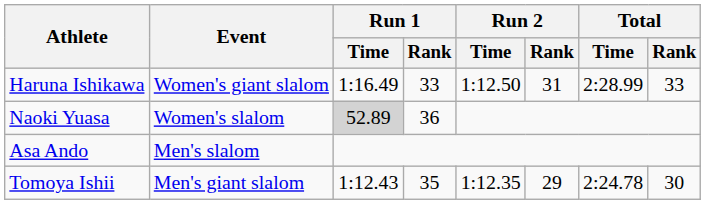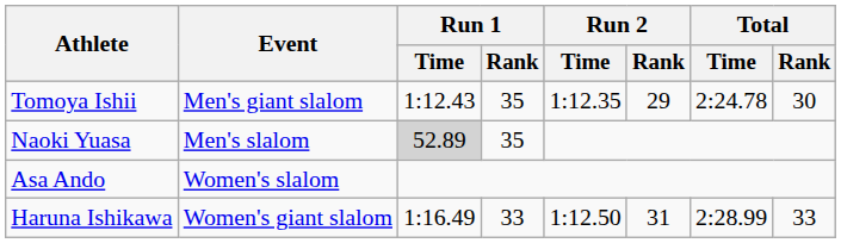 <table class="wikitable" style="font-size:90%">
 <tr>
 <th rowspan=2>Athlete</th>
 <th rowspan=2>Event</th>
 <th colspan=2>Run 1</th>
 <th colspan=2>Run 2</th>
 <th colspan=2>Total</th>
 </tr>
 <tr style="font-size:95%">
 <th>Time</th>
 <th>Rank</th>
 <th>Time</th>
 <th>Rank</th>
 <th>Time</th>
 <th>Rank</th>
 </tr>
 <tr align=center>
+<td align=left><a href='#'>Tomoya Ishii</a></td>
+<td align=left><a href='#'>Men's giant slalom</a></td>
+<td>1:12.43</td>
+<td>35</td>
+<td>1:12.35</td>
+<td>29</td>
+<td>2:24.78</td>
+<td>30</td>
+</tr>
+<tr align=center>
+<td align=left><a href='#'>Naoki Yuasa</a></td>
+<td align=left><a href='#'>Men's slalom</a></td>
+<td style="background: lightgrey;">52.89</td>
+<td>35</td>
+<td colspan=4></td>
+</tr>
+<tr align=center>
+<td align=left><a href='#'>Asa Ando</a></td>
+<td align=left><a href='#'>Women's slalom</a></td>
+<td colspan=6></td>
+</tr>
+<tr align=center>
 <td align=left><a href='#'>Haruna Ishikawa</a></td>
 <td align=left><a href='#'>Women's giant slalom</a></td>
 <td>1:16.49</td>
 <td>33</td>
 <td>1:12.50</td>
 <td>31</td>
 <td>2:28.99</td>
 <td>33</td>
 </tr>
-<tr align=center>
-<td align=left><a href='#'>Naoki Yuasa</a></td>
-<td align=left><a href='#'>Women's slalom</a></td>
-<td style="background: lightgrey;">52.89</td>
-<td>36</td>
-<td colspan=4></td>
-</tr>
-<tr align=center>
-<td align=left><a href='#'>Asa Ando</a></td>
-<td align=left><a href='#'>Men's slalom</a></td>
-<td colspan=6></td>
-</tr>
-<tr align=center>
-<td align=left><a href='#'>Tomoya Ishii</a></td>
-<td align=left><a href='#'>Men's giant slalom</a></td>
-<td>1:12.43</td>
-<td>35</td>
-<td>1:12.35</td>
-<td>29</td>
-<td>2:24.78</td>
-<td>30</td>
-</tr>
 </table>
